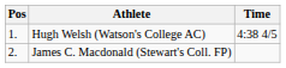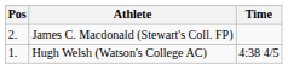 <table class="wikitable">
 <tr>
 <th>Pos</th>
 <th>Athlete</th>
 <th>Time</th>
 </tr>
 <tr>
+<td>2.</td>
+<td>James C. Macdonald (Stewart's Coll. FP)</td>
+<td></td>
+</tr>
+<tr>
 <td>1.</td>
 <td>Hugh Welsh (Watson's College AC)</td>
 <td>4:38 4/5</td>
 </tr>
-<tr>
-<td>2.</td>
-<td>James C. Macdonald (Stewart's Coll. FP)</td>
-<td></td>
-</tr>
 </table>
